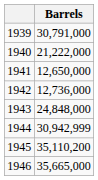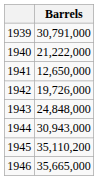 <table class="wikitable" style="float:right">
 <tr>
 <th></th>
 <th>Barrels</th>
 </tr>
 <tr>
 <td>1939</td>
 <td>30,791,000</td>
 </tr>
 <tr>
 <td>1940</td>
 <td>21,222,000</td>
 </tr>
 <tr>
 <td>1941</td>
 <td>12,650,000</td>
 </tr>
 <tr>
 <td>1942</td>
-<td>12,736,000</td>
+<td>19,726,000</td>
 </tr>
 <tr>
 <td>1943</td>
 <td>24,848,000</td>
 </tr>
 <tr>
 <td>1944</td>
-<td>30,942,999</td>
+<td>30,943,000</td>
 </tr>
 <tr>
 <td>1945</td>
 <td>35,110,200</td>
 </tr>
 <tr>
 <td>1946</td>
 <td>35,665,000</td>
 </tr>
 </table>
